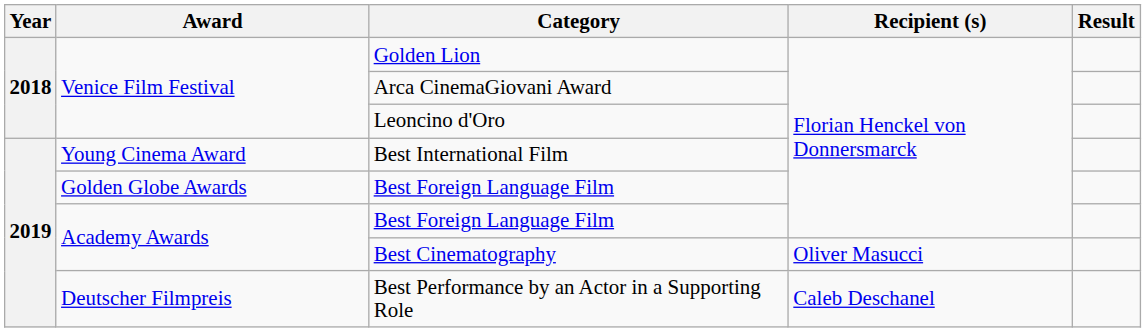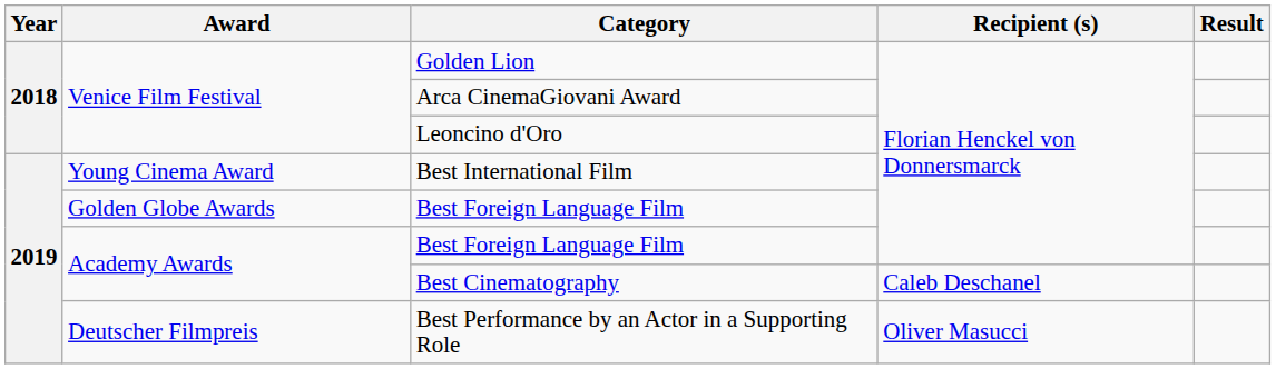 <table class="wikitable sortable">
 <tr>
 <th scope="col" style="width:1em;">Year</th>
 <th scope="col" style="width:39em;">Award</th>
 <th scope="col" style="width:50em;">Category</th>
 <th scope="col" style="width:30em;">Recipient (s)</th>
 <th scope="col" style="width:3em;">Result</th>
 </tr>
 <tr>
 <th rowspan="3">2018</th>
 <td rowspan="3"><a href='#'>Venice Film Festival</a></td>
 <td><a href='#'>Golden Lion</a></td>
 <td rowspan="6"><a href='#'>Florian Henckel von Donnersmarck</a></td>
 <td></td>
 </tr>
 <tr>
 <td>Arca CinemaGiovani Award</td>
 <td></td>
 </tr>
 <tr>
 <td>Leoncino d'Oro</td>
 <td></td>
 </tr>
 <tr>
 <th rowspan="5">2019</th>
 <td><a href='#'>Young Cinema Award</a></td>
 <td>Best International Film</td>
 <td></td>
 </tr>
 <tr>
 <td><a href='#'>Golden Globe Awards</a></td>
 <td><a href='#'>Best Foreign Language Film</a></td>
 <td></td>
 </tr>
 <tr>
 <td rowspan="2"><a href='#'>Academy Awards</a></td>
 <td><a href='#'>Best Foreign Language Film</a></td>
 <td></td>
 </tr>
 <tr>
 <td><a href='#'>Best Cinematography</a></td>
-<td><a href='#'>Oliver Masucci</a></td>
+<td><a href='#'>Caleb Deschanel</a></td>
 <td></td>
 </tr>
 <tr>
 <td><a href='#'>Deutscher Filmpreis</a></td>
 <td>Best Performance by an Actor in a Supporting Role</td>
-<td><a href='#'>Caleb Deschanel</a></td>
+<td><a href='#'>Oliver Masucci</a></td>
 <td></td>
 </tr>
 </table>
